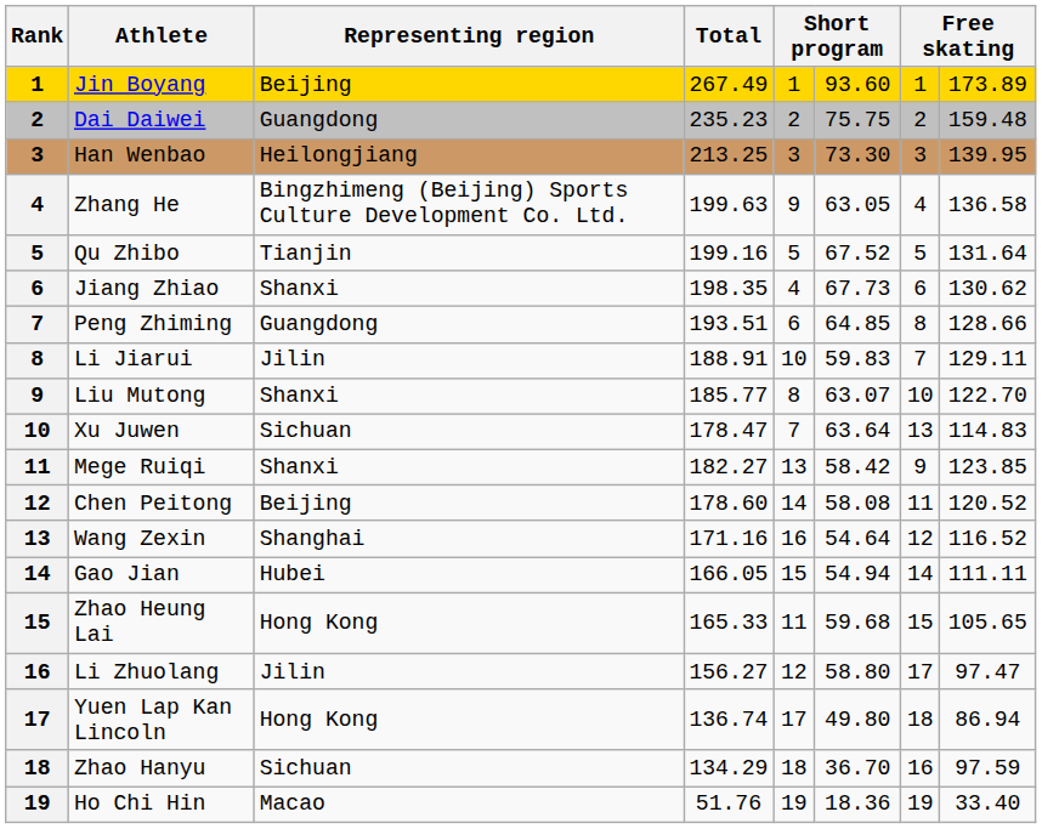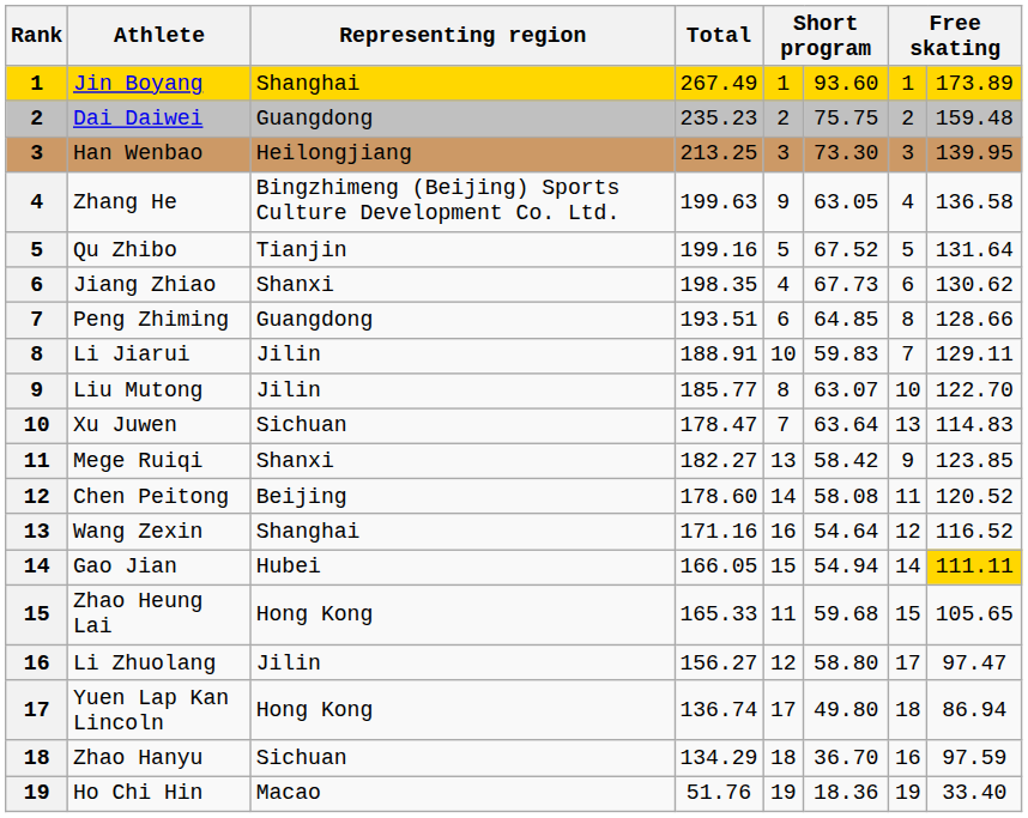 <table class="wikitable sortable">
 <tr>
 <th>Rank</th>
 <th>Athlete</th>
 <th>Representing region</th>
 <th>Total</th>
 <th colspan="2" width="80px">Short program</th>
 <th colspan="2" width="80px">Free skating</th>
 </tr>
 <tr bgcolor="gold">
 <td align="center"><strong>1</strong></td>
 <td><a href='#'>Jin Boyang</a></td>
-<td>Beijing</td>
+<td>Shanghai</td>
 <td align="center">267.49</td>
 <td align="center">1</td>
 <td align="center">93.60</td>
 <td align="center">1</td>
 <td align="center">173.89</td>
 </tr>
 <tr bgcolor="silver">
 <td align="center"><strong>2</strong></td>
 <td><a href='#'>Dai Daiwei</a></td>
 <td>Guangdong</td>
 <td align="center">235.23</td>
 <td align="center">2</td>
 <td align="center">75.75</td>
 <td align="center">2</td>
 <td align="center">159.48</td>
 </tr>
 <tr bgcolor="cc9966">
 <td align="center"><strong>3</strong></td>
 <td>Han Wenbao</td>
 <td>Heilongjiang</td>
 <td align="center">213.25</td>
 <td align="center">3</td>
 <td align="center">73.30</td>
 <td align="center">3</td>
 <td align="center">139.95</td>
 </tr>
 <tr>
 <th>4</th>
 <td>Zhang He</td>
 <td>Bingzhimeng (Beijing) Sports Culture Development Co. Ltd.</td>
 <td align="center">199.63</td>
 <td align="center">9</td>
 <td align="center">63.05</td>
 <td align="center">4</td>
 <td align="center">136.58</td>
 </tr>
 <tr>
 <th>5</th>
 <td>Qu Zhibo</td>
 <td>Tianjin</td>
 <td align="center">199.16</td>
 <td align="center">5</td>
 <td align="center">67.52</td>
 <td align="center">5</td>
 <td align="center">131.64</td>
 </tr>
 <tr>
 <th>6</th>
 <td>Jiang Zhiao</td>
 <td>Shanxi</td>
 <td align="center">198.35</td>
 <td align="center">4</td>
 <td align="center">67.73</td>
 <td align="center">6</td>
 <td align="center">130.62</td>
 </tr>
 <tr>
 <th>7</th>
 <td>Peng Zhiming</td>
 <td>Guangdong</td>
 <td align="center">193.51</td>
 <td align="center">6</td>
 <td align="center">64.85</td>
 <td align="center">8</td>
 <td align="center">128.66</td>
 </tr>
 <tr>
 <th>8</th>
 <td>Li Jiarui</td>
 <td>Jilin</td>
 <td align="center">188.91</td>
 <td align="center">10</td>
 <td align="center">59.83</td>
 <td align="center">7</td>
 <td align="center">129.11</td>
 </tr>
 <tr>
 <th>9</th>
 <td>Liu Mutong</td>
-<td>Shanxi</td>
+<td>Jilin</td>
 <td align="center">185.77</td>
 <td align="center">8</td>
 <td align="center">63.07</td>
 <td align="center">10</td>
 <td align="center">122.70</td>
 </tr>
 <tr>
 <th>10</th>
 <td>Xu Juwen</td>
 <td>Sichuan</td>
 <td align="center">178.47</td>
 <td align="center">7</td>
 <td align="center">63.64</td>
 <td align="center">13</td>
 <td align="center">114.83</td>
 </tr>
 <tr>
 <th>11</th>
 <td>Mege Ruiqi</td>
 <td>Shanxi</td>
 <td align="center">182.27</td>
 <td align="center">13</td>
 <td align="center">58.42</td>
 <td align="center">9</td>
 <td align="center">123.85</td>
 </tr>
 <tr>
 <th>12</th>
 <td>Chen Peitong</td>
 <td>Beijing</td>
 <td align="center">178.60</td>
 <td align="center">14</td>
 <td align="center">58.08</td>
 <td align="center">11</td>
 <td align="center">120.52</td>
 </tr>
 <tr>
 <th>13</th>
 <td>Wang Zexin</td>
 <td>Shanghai</td>
 <td align="center">171.16</td>
 <td align="center">16</td>
 <td align="center">54.64</td>
 <td align="center">12</td>
 <td align="center">116.52</td>
 </tr>
 <tr>
 <th>14</th>
 <td>Gao Jian</td>
 <td>Hubei</td>
 <td align="center">166.05</td>
 <td align="center">15</td>
 <td align="center">54.94</td>
 <td align="center">14</td>
-<td align="center">111.11</td>
+<td align="center" style="background: gold;">111.11</td>
 </tr>
 <tr>
 <th>15</th>
 <td>Zhao Heung Lai</td>
 <td>Hong Kong</td>
 <td align="center">165.33</td>
 <td align="center">11</td>
 <td align="center">59.68</td>
 <td align="center">15</td>
 <td align="center">105.65</td>
 </tr>
 <tr>
 <th>16</th>
 <td>Li Zhuolang</td>
 <td>Jilin</td>
 <td align="center">156.27</td>
 <td align="center">12</td>
 <td align="center">58.80</td>
 <td align="center">17</td>
 <td align="center">97.47</td>
 </tr>
 <tr>
 <th>17</th>
 <td>Yuen Lap Kan Lincoln</td>
 <td>Hong Kong</td>
 <td align="center">136.74</td>
 <td align="center">17</td>
 <td align="center">49.80</td>
 <td align="center">18</td>
 <td align="center">86.94</td>
 </tr>
 <tr>
 <th>18</th>
 <td>Zhao Hanyu</td>
 <td>Sichuan</td>
 <td align="center">134.29</td>
 <td align="center">18</td>
 <td align="center">36.70</td>
 <td align="center">16</td>
 <td align="center">97.59</td>
 </tr>
 <tr>
 <th>19</th>
 <td>Ho Chi Hin</td>
 <td>Macao</td>
 <td align="center">51.76</td>
 <td align="center">19</td>
 <td align="center">18.36</td>
 <td align="center">19</td>
 <td align="center">33.40</td>
 </tr>
 </table>
